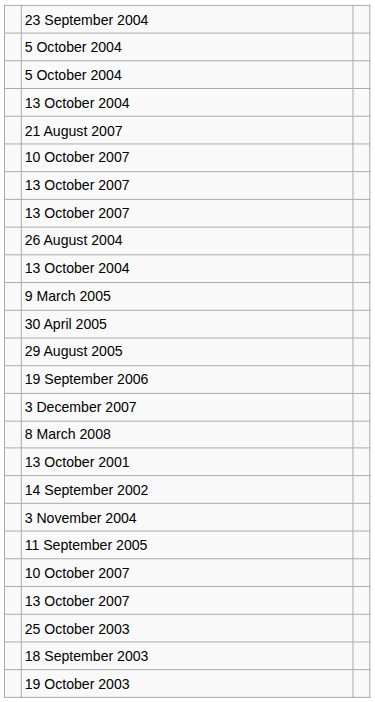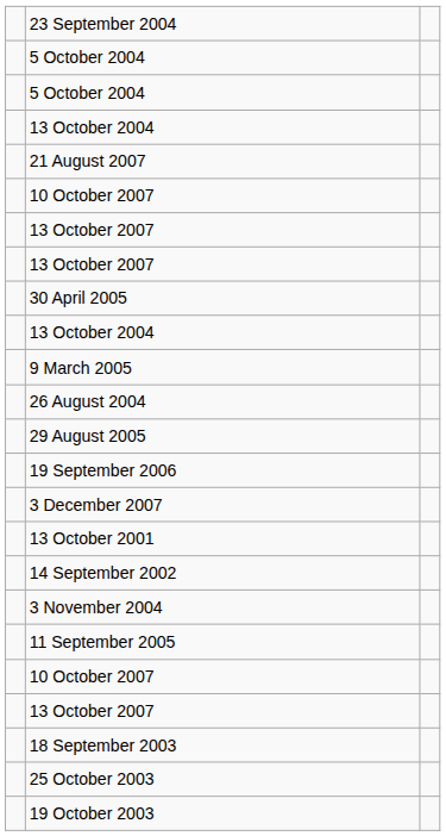 <table class="wikitable" style="font-size: 89%; float: left; width: 26em; margin-right: 1em; height: 700px">
 <tr>
 <td></td>
 <td>23 September 2004</td>
 <td></td>
 </tr>
 <tr>
 <td></td>
 <td>5 October 2004</td>
 <td></td>
 </tr>
 <tr>
 <td></td>
 <td>5 October 2004</td>
 <td></td>
 </tr>
 <tr>
 <td></td>
 <td>13 October 2004</td>
 <td></td>
 </tr>
 <tr>
 <td></td>
 <td>21 August 2007</td>
 <td></td>
 </tr>
 <tr>
 <td></td>
 <td>10 October 2007</td>
 <td></td>
 </tr>
 <tr>
 <td></td>
 <td>13 October 2007</td>
 <td></td>
 </tr>
 <tr>
 <td></td>
 <td>13 October 2007</td>
 <td></td>
 </tr>
 <tr>
 <td></td>
-<td>26 August 2004</td>
+<td>30 April 2005</td>
 <td></td>
 </tr>
 <tr>
 <td></td>
 <td>13 October 2004</td>
 <td></td>
 </tr>
 <tr>
 <td></td>
 <td>9 March 2005</td>
 <td></td>
 </tr>
 <tr>
 <td></td>
-<td>30 April 2005</td>
+<td>26 August 2004</td>
 <td></td>
 </tr>
 <tr>
 <td></td>
 <td>29 August 2005</td>
 <td></td>
 </tr>
 <tr>
 <td></td>
 <td>19 September 2006</td>
 <td></td>
 </tr>
 <tr>
 <td></td>
 <td>3 December 2007</td>
-<td></td>
-</tr>
-<tr>
-<td></td>
-<td>8 March 2008</td>
 <td></td>
 </tr>
 <tr>
 <td></td>
 <td>13 October 2001</td>
 <td></td>
 </tr>
 <tr>
 <td></td>
 <td>14 September 2002</td>
 <td></td>
 </tr>
 <tr>
 <td></td>
 <td>3 November 2004</td>
 <td></td>
 </tr>
 <tr>
 <td></td>
 <td>11 September 2005</td>
 <td></td>
 </tr>
 <tr>
 <td></td>
 <td>10 October 2007</td>
 <td></td>
 </tr>
 <tr>
 <td></td>
 <td>13 October 2007</td>
 <td></td>
 </tr>
 <tr>
 <td></td>
-<td>25 October 2003</td>
+<td>18 September 2003</td>
 <td></td>
 </tr>
 <tr>
 <td></td>
-<td>18 September 2003</td>
+<td>25 October 2003</td>
 <td></td>
 </tr>
 <tr>
 <td></td>
 <td>19 October 2003</td>
 <td></td>
 </tr>
 </table>
